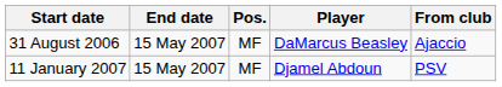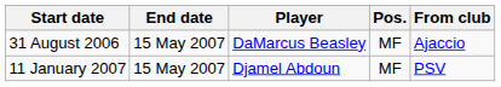 <table class="wikitable">
 <tr>
 <th>Start date</th>
 <th>End date</th>
+<th>Player</th>
 <th>Pos.</th>
-<th>Player</th>
 <th>From club</th>
 </tr>
 <tr>
 <td>31 August 2006</td>
 <td>15 May 2007</td>
+<td> <a href='#'>DaMarcus Beasley</a></td>
 <td align="center">MF</td>
-<td> <a href='#'>DaMarcus Beasley</a></td>
 <td> <a href='#'>Ajaccio</a></td>
 </tr>
 <tr>
 <td>11 January 2007</td>
 <td>15 May 2007</td>
+<td> <a href='#'>Djamel Abdoun</a></td>
 <td align="center">MF</td>
-<td> <a href='#'>Djamel Abdoun</a></td>
 <td> <a href='#'>PSV</a></td>
 </tr>
 </table>
